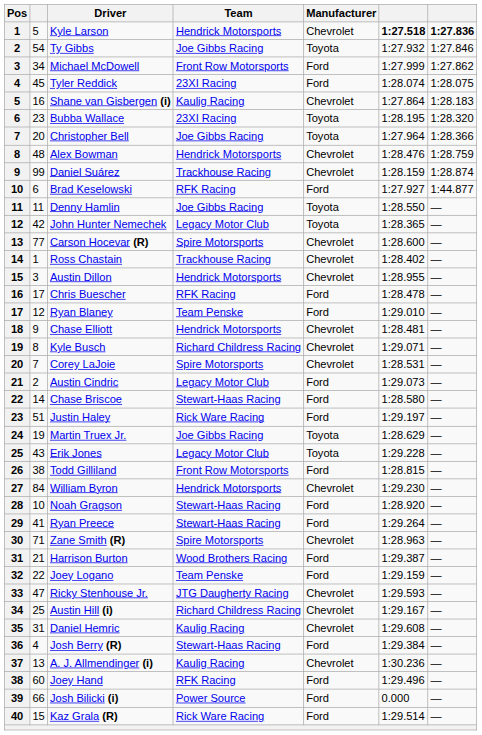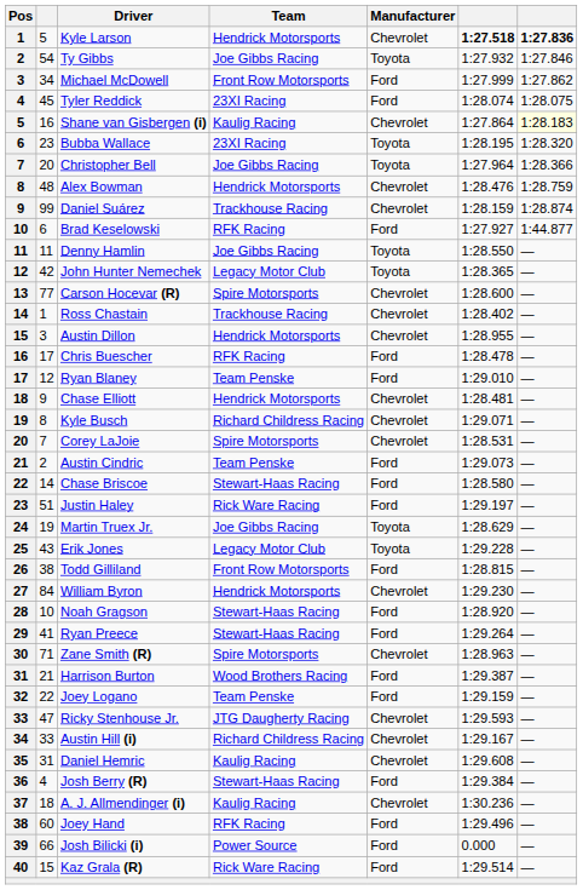 <table class="wikitable" style="font-size:95%">
 <tr>
 <th>Pos</th>
 <th></th>
 <th>Driver</th>
 <th>Team</th>
 <th>Manufacturer</th>
 <th></th>
 <th></th>
 </tr>
 <tr>
 <th>1</th>
 <td>5</td>
 <td><a href='#'>Kyle Larson</a></td>
 <td><a href='#'>Hendrick Motorsports</a></td>
 <td>Chevrolet</td>
 <td><strong>1:27.518</strong></td>
 <td><strong>1:27.836</strong></td>
 </tr>
 <tr>
 <th>2</th>
 <td>54</td>
 <td><a href='#'>Ty Gibbs</a></td>
 <td><a href='#'>Joe Gibbs Racing</a></td>
 <td>Toyota</td>
 <td>1:27.932</td>
 <td>1:27.846</td>
 </tr>
 <tr>
 <th>3</th>
 <td>34</td>
 <td><a href='#'>Michael McDowell</a></td>
 <td><a href='#'>Front Row Motorsports</a></td>
 <td>Ford</td>
 <td>1:27.999</td>
 <td>1:27.862</td>
 </tr>
 <tr>
 <th>4</th>
 <td>45</td>
 <td><a href='#'>Tyler Reddick</a></td>
 <td><a href='#'>23XI Racing</a></td>
 <td>Ford</td>
 <td>1:28.074</td>
 <td>1:28.075</td>
 </tr>
 <tr>
 <th>5</th>
 <td>16</td>
 <td><a href='#'>Shane van Gisbergen</a> <strong>(i)</strong></td>
 <td><a href='#'>Kaulig Racing</a></td>
 <td>Chevrolet</td>
 <td>1:27.864</td>
-<td>1:28.183</td>
+<td style="background: lightyellow;">1:28.183</td>
 </tr>
 <tr>
 <th>6</th>
 <td>23</td>
 <td><a href='#'>Bubba Wallace</a></td>
 <td><a href='#'>23XI Racing</a></td>
 <td>Toyota</td>
 <td>1:28.195</td>
 <td>1:28.320</td>
 </tr>
 <tr>
 <th>7</th>
 <td>20</td>
 <td><a href='#'>Christopher Bell</a></td>
 <td><a href='#'>Joe Gibbs Racing</a></td>
 <td>Toyota</td>
 <td>1:27.964</td>
 <td>1:28.366</td>
 </tr>
 <tr>
 <th>8</th>
 <td>48</td>
 <td><a href='#'>Alex Bowman</a></td>
 <td><a href='#'>Hendrick Motorsports</a></td>
 <td>Chevrolet</td>
 <td>1:28.476</td>
 <td>1:28.759</td>
 </tr>
 <tr>
 <th>9</th>
 <td>99</td>
 <td><a href='#'>Daniel Suárez</a></td>
 <td><a href='#'>Trackhouse Racing</a></td>
 <td>Chevrolet</td>
 <td>1:28.159</td>
 <td>1:28.874</td>
 </tr>
 <tr>
 <th>10</th>
 <td>6</td>
 <td><a href='#'>Brad Keselowski</a></td>
 <td><a href='#'>RFK Racing</a></td>
 <td>Ford</td>
 <td>1:27.927</td>
 <td>1:44.877</td>
 </tr>
 <tr>
 <th>11</th>
 <td>11</td>
 <td><a href='#'>Denny Hamlin</a></td>
 <td><a href='#'>Joe Gibbs Racing</a></td>
 <td>Toyota</td>
 <td>1:28.550</td>
 <td>—</td>
 </tr>
 <tr>
 <th>12</th>
 <td>42</td>
 <td><a href='#'>John Hunter Nemechek</a></td>
 <td><a href='#'>Legacy Motor Club</a></td>
 <td>Toyota</td>
 <td>1:28.365</td>
 <td>—</td>
 </tr>
 <tr>
 <th>13</th>
 <td>77</td>
 <td><a href='#'>Carson Hocevar</a> <strong>(R)</strong></td>
 <td><a href='#'>Spire Motorsports</a></td>
 <td>Chevrolet</td>
 <td>1:28.600</td>
 <td>—</td>
 </tr>
 <tr>
 <th>14</th>
 <td>1</td>
 <td><a href='#'>Ross Chastain</a></td>
 <td><a href='#'>Trackhouse Racing</a></td>
 <td>Chevrolet</td>
 <td>1:28.402</td>
 <td>—</td>
 </tr>
 <tr>
 <th>15</th>
 <td>3</td>
 <td><a href='#'>Austin Dillon</a></td>
 <td><a href='#'>Hendrick Motorsports</a></td>
 <td>Chevrolet</td>
 <td>1:28.955</td>
 <td>—</td>
 </tr>
 <tr>
 <th>16</th>
 <td>17</td>
 <td><a href='#'>Chris Buescher</a></td>
 <td><a href='#'>RFK Racing</a></td>
 <td>Ford</td>
 <td>1:28.478</td>
 <td>—</td>
 </tr>
 <tr>
 <th>17</th>
 <td>12</td>
 <td><a href='#'>Ryan Blaney</a></td>
 <td><a href='#'>Team Penske</a></td>
 <td>Ford</td>
 <td>1:29.010</td>
 <td>—</td>
 </tr>
 <tr>
 <th>18</th>
 <td>9</td>
 <td><a href='#'>Chase Elliott</a></td>
 <td><a href='#'>Hendrick Motorsports</a></td>
 <td>Chevrolet</td>
 <td>1:28.481</td>
 <td>—</td>
 </tr>
 <tr>
 <th>19</th>
 <td>8</td>
 <td><a href='#'>Kyle Busch</a></td>
 <td><a href='#'>Richard Childress Racing</a></td>
 <td>Chevrolet</td>
 <td>1:29.071</td>
 <td>—</td>
 </tr>
 <tr>
 <th>20</th>
 <td>7</td>
 <td><a href='#'>Corey LaJoie</a></td>
 <td><a href='#'>Spire Motorsports</a></td>
 <td>Chevrolet</td>
 <td>1:28.531</td>
 <td>—</td>
 </tr>
 <tr>
 <th>21</th>
 <td>2</td>
 <td><a href='#'>Austin Cindric</a></td>
-<td><a href='#'>Legacy Motor Club</a></td>
+<td><a href='#'>Team Penske</a></td>
 <td>Ford</td>
 <td>1:29.073</td>
 <td>—</td>
 </tr>
 <tr>
 <th>22</th>
 <td>14</td>
 <td><a href='#'>Chase Briscoe</a></td>
 <td><a href='#'>Stewart-Haas Racing</a></td>
 <td>Ford</td>
 <td>1:28.580</td>
 <td>—</td>
 </tr>
 <tr>
 <th>23</th>
 <td>51</td>
 <td><a href='#'>Justin Haley</a></td>
 <td><a href='#'>Rick Ware Racing</a></td>
 <td>Ford</td>
 <td>1:29.197</td>
 <td>—</td>
 </tr>
 <tr>
 <th>24</th>
 <td>19</td>
 <td><a href='#'>Martin Truex Jr.</a></td>
 <td><a href='#'>Joe Gibbs Racing</a></td>
 <td>Toyota</td>
 <td>1:28.629</td>
 <td>—</td>
 </tr>
 <tr>
 <th>25</th>
 <td>43</td>
 <td><a href='#'>Erik Jones</a></td>
 <td><a href='#'>Legacy Motor Club</a></td>
 <td>Toyota</td>
 <td>1:29.228</td>
 <td>—</td>
 </tr>
 <tr>
 <th>26</th>
 <td>38</td>
 <td><a href='#'>Todd Gilliland</a></td>
 <td><a href='#'>Front Row Motorsports</a></td>
 <td>Ford</td>
 <td>1:28.815</td>
 <td>—</td>
 </tr>
 <tr>
 <th>27</th>
 <td>84</td>
 <td><a href='#'>William Byron</a></td>
 <td><a href='#'>Hendrick Motorsports</a></td>
 <td>Chevrolet</td>
 <td>1:29.230</td>
 <td>—</td>
 </tr>
 <tr>
 <th>28</th>
 <td>10</td>
 <td><a href='#'>Noah Gragson</a></td>
 <td><a href='#'>Stewart-Haas Racing</a></td>
 <td>Ford</td>
 <td>1:28.920</td>
 <td>—</td>
 </tr>
 <tr>
 <th>29</th>
 <td>41</td>
 <td><a href='#'>Ryan Preece</a></td>
 <td><a href='#'>Stewart-Haas Racing</a></td>
 <td>Ford</td>
 <td>1:29.264</td>
 <td>—</td>
 </tr>
 <tr>
 <th>30</th>
 <td>71</td>
 <td><a href='#'>Zane Smith</a> <strong>(R)</strong></td>
 <td><a href='#'>Spire Motorsports</a></td>
 <td>Chevrolet</td>
 <td>1:28.963</td>
 <td>—</td>
 </tr>
 <tr>
 <th>31</th>
 <td>21</td>
 <td><a href='#'>Harrison Burton</a></td>
 <td><a href='#'>Wood Brothers Racing</a></td>
 <td>Ford</td>
 <td>1:29.387</td>
 <td>—</td>
 </tr>
 <tr>
 <th>32</th>
 <td>22</td>
 <td><a href='#'>Joey Logano</a></td>
 <td><a href='#'>Team Penske</a></td>
 <td>Ford</td>
 <td>1:29.159</td>
 <td>—</td>
 </tr>
 <tr>
 <th>33</th>
 <td>47</td>
 <td><a href='#'>Ricky Stenhouse Jr.</a></td>
 <td><a href='#'>JTG Daugherty Racing</a></td>
 <td>Chevrolet</td>
 <td>1:29.593</td>
 <td>—</td>
 </tr>
 <tr>
 <th>34</th>
-<td>25</td>
+<td>33</td>
 <td><a href='#'>Austin Hill</a> <strong>(i)</strong></td>
 <td><a href='#'>Richard Childress Racing</a></td>
 <td>Chevrolet</td>
 <td>1:29.167</td>
 <td>—</td>
 </tr>
 <tr>
 <th>35</th>
 <td>31</td>
 <td><a href='#'>Daniel Hemric</a></td>
 <td><a href='#'>Kaulig Racing</a></td>
 <td>Chevrolet</td>
 <td>1:29.608</td>
 <td>—</td>
 </tr>
 <tr>
 <th>36</th>
 <td>4</td>
 <td><a href='#'>Josh Berry</a> <strong>(R)</strong></td>
 <td><a href='#'>Stewart-Haas Racing</a></td>
 <td>Ford</td>
 <td>1:29.384</td>
 <td>—</td>
 </tr>
 <tr>
 <th>37</th>
-<td>13</td>
+<td>18</td>
 <td><a href='#'>A. J. Allmendinger</a> <strong>(i)</strong></td>
 <td><a href='#'>Kaulig Racing</a></td>
 <td>Chevrolet</td>
 <td>1:30.236</td>
 <td>—</td>
 </tr>
 <tr>
 <th>38</th>
 <td>60</td>
 <td><a href='#'>Joey Hand</a></td>
 <td><a href='#'>RFK Racing</a></td>
 <td>Ford</td>
 <td>1:29.496</td>
 <td>—</td>
 </tr>
 <tr>
 <th>39</th>
 <td>66</td>
 <td><a href='#'>Josh Bilicki</a> <strong>(i)</strong></td>
 <td><a href='#'>Power Source</a></td>
 <td>Ford</td>
 <td>0.000</td>
 <td>—</td>
 </tr>
 <tr>
 <th>40</th>
 <td>15</td>
 <td><a href='#'>Kaz Grala</a> <strong>(R)</strong></td>
 <td><a href='#'>Rick Ware Racing</a></td>
 <td>Ford</td>
 <td>1:29.514</td>
 <td>—</td>
 </tr>
 <tr>
 <th colspan="7"></th>
 </tr>
 </table>
